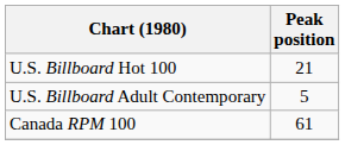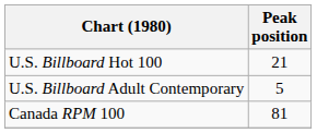 <table class="wikitable sortable">
 <tr>
 <th>Chart (1980)</th>
 <th>Peak<br>position</th>
 </tr>
 <tr>
 <td>U.S. <em>Billboard</em> Hot 100</td>
 <td style="text-align:center;">21</td>
 </tr>
 <tr>
 <td>U.S. <em>Billboard</em> Adult Contemporary</td>
 <td style="text-align:center;">5</td>
 </tr>
 <tr>
 <td>Canada <em>RPM</em> 100</td>
-<td style="text-align:center;">61</td>
+<td style="text-align:center;">81</td>
 </tr>
 <tr>
 </tr>
 </table>
